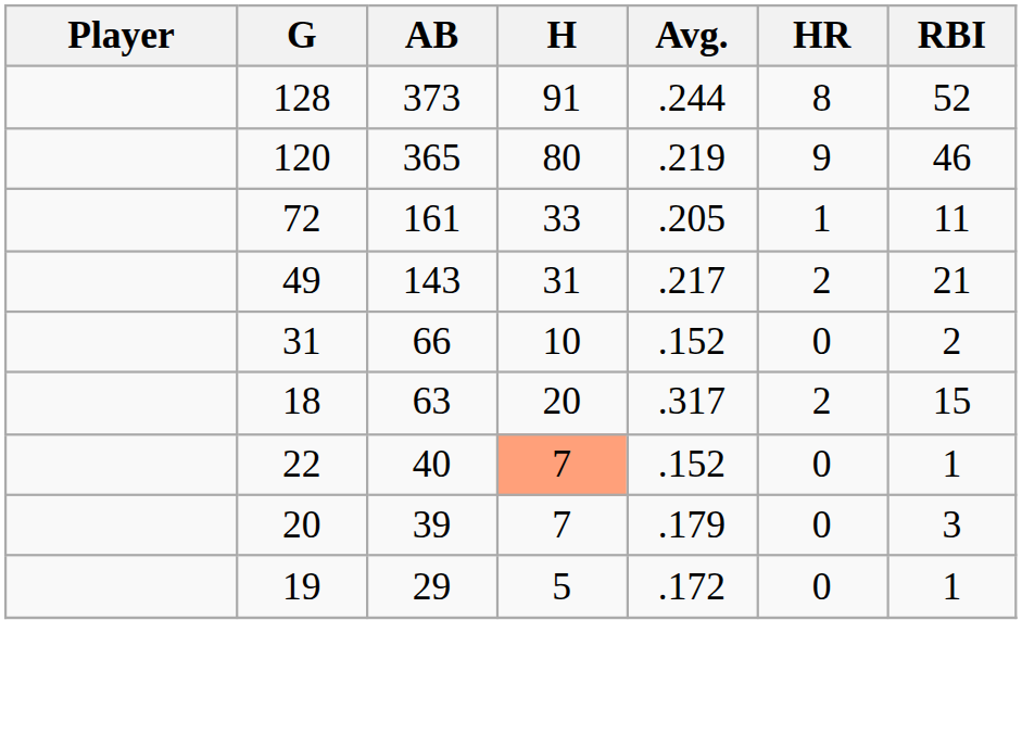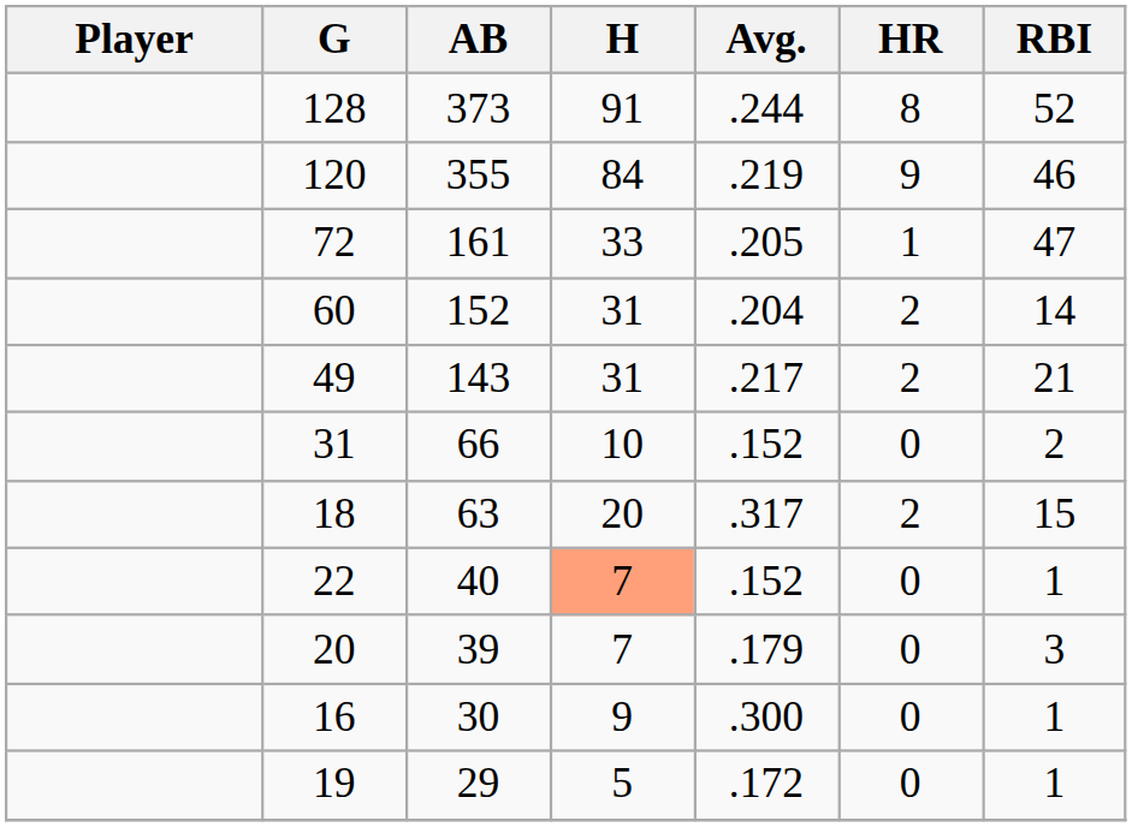 <table class="wikitable sortable">
 <tr>
 <th bgcolor="#DDDDFF" width="16%">Player</th>
 <th bgcolor="#DDDDFF" width="9%">G</th>
 <th bgcolor="#DDDDFF" width="9%">AB</th>
 <th bgcolor="#DDDDFF" width="9%">H</th>
 <th bgcolor="#DDDDFF" width="9%">Avg.</th>
 <th bgcolor="#DDDDFF" width="9%">HR</th>
 <th bgcolor="#DDDDFF" width="9%">RBI</th>
 </tr>
 <tr align="center">
 <td></td>
 <td>128</td>
 <td>373</td>
 <td>91</td>
 <td>.244</td>
 <td>8</td>
 <td>52</td>
 </tr>
 <tr align="center">
 <td></td>
 <td>120</td>
-<td>365</td>
-<td>80</td>
+<td>355</td>
+<td>84</td>
 <td>.219</td>
 <td>9</td>
 <td>46</td>
 </tr>
 <tr align="center">
 <td></td>
 <td>72</td>
 <td>161</td>
 <td>33</td>
 <td>.205</td>
 <td>1</td>
-<td>11</td>
+<td>47</td>
+</tr>
+<tr align="center">
+<td></td>
+<td>60</td>
+<td>152</td>
+<td>31</td>
+<td>.204</td>
+<td>2</td>
+<td>14</td>
 </tr>
 <tr align="center">
 <td></td>
 <td>49</td>
 <td>143</td>
 <td>31</td>
 <td>.217</td>
 <td>2</td>
 <td>21</td>
 </tr>
 <tr align="center">
 <td></td>
 <td>31</td>
 <td>66</td>
 <td>10</td>
 <td>.152</td>
 <td>0</td>
 <td>2</td>
 </tr>
 <tr align="center">
 <td></td>
 <td>18</td>
 <td>63</td>
 <td>20</td>
 <td>.317</td>
 <td>2</td>
 <td>15</td>
 </tr>
 <tr align="center">
 <td></td>
 <td>22</td>
 <td>40</td>
 <td style="background: lightsalmon;">7</td>
 <td>.152</td>
 <td>0</td>
 <td>1</td>
 </tr>
 <tr align="center">
 <td></td>
 <td>20</td>
 <td>39</td>
 <td>7</td>
 <td>.179</td>
 <td>0</td>
 <td>3</td>
 </tr>
 <tr align="center">
 <td></td>
+<td>16</td>
+<td>30</td>
+<td>9</td>
+<td>.300</td>
+<td>0</td>
+<td>1</td>
+</tr>
+<tr align="center">
+<td></td>
 <td>19</td>
 <td>29</td>
 <td>5</td>
 <td>.172</td>
 <td>0</td>
 <td>1</td>
 </tr>
 <tr align="center">
 </tr>
 </table>
